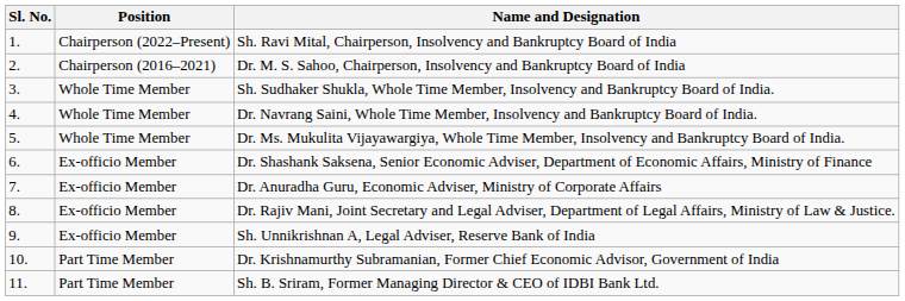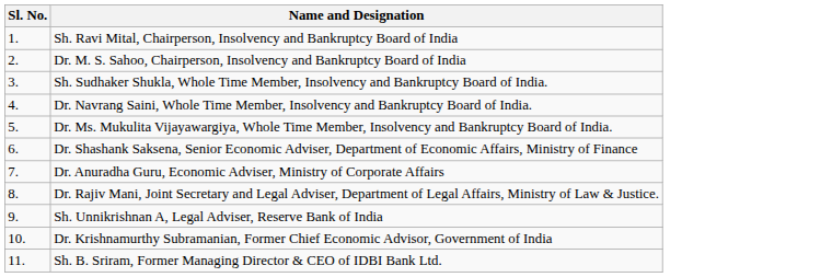 <table class="wikitable">
 <tr>
 <th>Sl. No.</th>
-<th>Position</th>
 <th>Name and Designation</th>
 </tr>
 <tr>
 <td>1.</td>
-<td>Chairperson (2022–Present)</td>
 <td>Sh. Ravi Mital, Chairperson, Insolvency and Bankruptcy Board of India</td>
 </tr>
 <tr>
 <td>2.</td>
-<td>Chairperson (2016–2021)</td>
 <td>Dr. M. S. Sahoo, Chairperson, Insolvency and Bankruptcy Board of India</td>
 </tr>
 <tr>
 <td>3.</td>
-<td>Whole Time Member</td>
 <td>Sh. Sudhaker Shukla, Whole Time Member, Insolvency and Bankruptcy Board of India.</td>
 </tr>
 <tr>
 <td>4.</td>
-<td>Whole Time Member</td>
 <td>Dr. Navrang Saini, Whole Time Member, Insolvency and Bankruptcy Board of India.</td>
 </tr>
 <tr>
 <td>5.</td>
-<td>Whole Time Member</td>
 <td>Dr. Ms. Mukulita Vijayawargiya, Whole Time Member, Insolvency and Bankruptcy Board of India.</td>
 </tr>
 <tr>
 <td>6.</td>
-<td>Ex-officio Member</td>
 <td>Dr. Shashank Saksena, Senior Economic Adviser, Department of Economic Affairs, Ministry of Finance</td>
 </tr>
 <tr>
 <td>7.</td>
-<td>Ex-officio Member</td>
 <td>Dr. Anuradha Guru, Economic Adviser, Ministry of Corporate Affairs</td>
 </tr>
 <tr>
 <td>8.</td>
-<td>Ex-officio Member</td>
 <td>Dr. Rajiv Mani, Joint Secretary and Legal Adviser, Department of Legal Affairs, Ministry of Law & Justice.</td>
 </tr>
 <tr>
 <td>9.</td>
-<td>Ex-officio Member</td>
 <td>Sh. Unnikrishnan A, Legal Adviser, Reserve Bank of India</td>
 </tr>
 <tr>
 <td>10.</td>
-<td>Part Time Member</td>
 <td>Dr. Krishnamurthy Subramanian, Former Chief Economic Advisor, Government of India</td>
 </tr>
 <tr>
 <td>11.</td>
-<td>Part Time Member</td>
 <td>Sh. B. Sriram, Former Managing Director & CEO of IDBI Bank Ltd.</td>
 </tr>
 </table>
